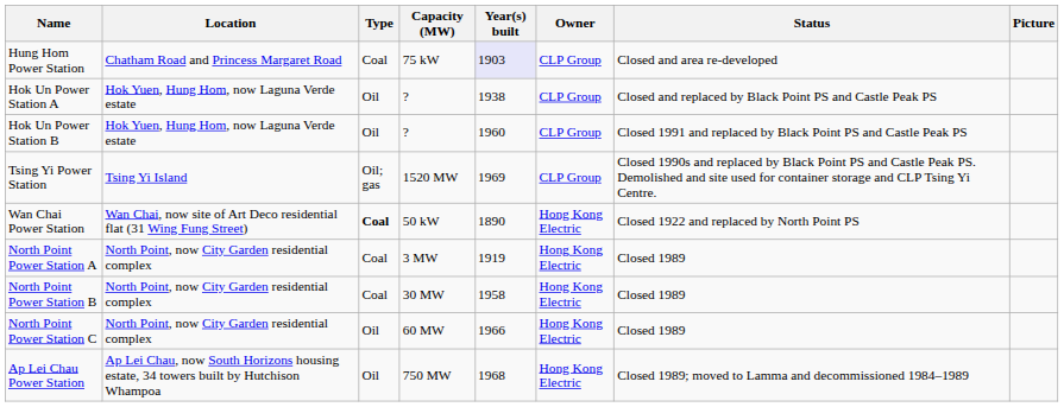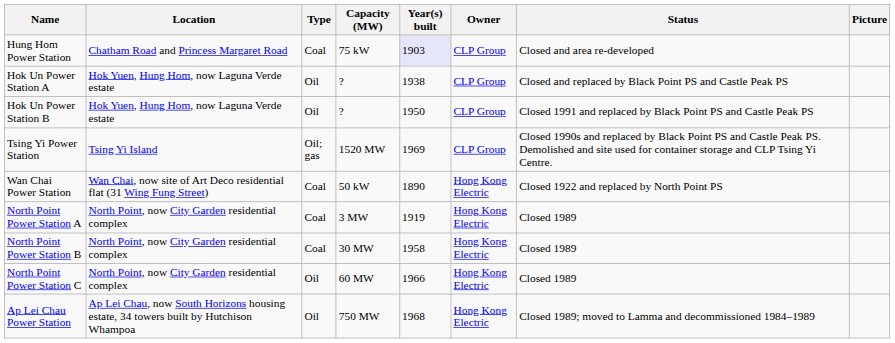 <table class="wikitable sortable">
 <tr>
 <th>Name</th>
 <th>Location</th>
 <th>Type</th>
 <th>Capacity (MW)</th>
 <th>Year(s) built</th>
 <th>Owner</th>
 <th>Status</th>
 <th>Picture</th>
 </tr>
 <tr>
 <td>Hung Hom Power Station</td>
 <td><a href='#'>Chatham Road</a> and <a href='#'>Princess Margaret Road</a></td>
 <td>Coal</td>
 <td>75 kW</td>
 <td style="background: lavender;">1903</td>
 <td><a href='#'>CLP Group</a></td>
 <td>Closed and area re-developed</td>
 <td></td>
 </tr>
 <tr>
 <td>Hok Un Power Station A</td>
 <td><a href='#'>Hok Yuen</a>, <a href='#'>Hung Hom</a>, now Laguna Verde estate</td>
 <td>Oil</td>
 <td>?</td>
 <td>1938</td>
 <td><a href='#'>CLP Group</a></td>
 <td>Closed and replaced by Black Point PS and Castle Peak PS</td>
 <td></td>
 </tr>
 <tr>
 <td>Hok Un Power Station B</td>
 <td><a href='#'>Hok Yuen</a>, <a href='#'>Hung Hom</a>, now Laguna Verde estate</td>
 <td>Oil</td>
 <td>?</td>
-<td>1960</td>
+<td>1950</td>
 <td><a href='#'>CLP Group</a></td>
 <td>Closed 1991 and replaced by Black Point PS and Castle Peak PS</td>
 <td></td>
 </tr>
 <tr>
 <td>Tsing Yi Power Station</td>
 <td><a href='#'>Tsing Yi Island</a></td>
 <td>Oil; gas</td>
 <td>1520 MW</td>
 <td>1969</td>
 <td><a href='#'>CLP Group</a></td>
 <td>Closed 1990s and replaced by Black Point PS and Castle Peak PS. Demolished and site used for container storage and CLP Tsing Yi Centre.</td>
 <td></td>
 </tr>
 <tr>
 <td>Wan Chai Power Station</td>
 <td><a href='#'>Wan Chai</a>, now site of Art Deco residential flat (31 <a href='#'>Wing Fung Street</a>)</td>
-<td><strong>Coal</strong></td>
+<td>Coal</td>
 <td>50 kW</td>
 <td>1890</td>
 <td><a href='#'>Hong Kong Electric</a></td>
 <td>Closed 1922 and replaced by North Point PS</td>
 <td></td>
 </tr>
 <tr>
 <td><a href='#'>North Point Power Station</a> A</td>
 <td><a href='#'>North Point</a>, now <a href='#'>City Garden</a> residential complex</td>
 <td>Coal</td>
 <td>3 MW</td>
 <td>1919</td>
 <td><a href='#'>Hong Kong Electric</a></td>
 <td>Closed 1989</td>
 <td></td>
 </tr>
 <tr>
 <td><a href='#'>North Point Power Station</a> B</td>
 <td><a href='#'>North Point</a>, now <a href='#'>City Garden</a> residential complex</td>
 <td>Coal</td>
 <td>30 MW</td>
 <td>1958</td>
 <td><a href='#'>Hong Kong Electric</a></td>
 <td>Closed 1989</td>
 <td></td>
 </tr>
 <tr>
 <td><a href='#'>North Point Power Station</a> C</td>
 <td><a href='#'>North Point</a>, now <a href='#'>City Garden</a> residential complex</td>
 <td>Oil</td>
 <td>60 MW</td>
 <td>1966</td>
 <td><a href='#'>Hong Kong Electric</a></td>
 <td>Closed 1989</td>
 <td></td>
 </tr>
 <tr>
 <td><a href='#'>Ap Lei Chau Power Station</a></td>
 <td><a href='#'>Ap Lei Chau</a>, now <a href='#'>South Horizons</a> housing estate, 34 towers built by Hutchison Whampoa</td>
 <td>Oil</td>
 <td>750 MW</td>
 <td>1968</td>
 <td><a href='#'>Hong Kong Electric</a></td>
 <td>Closed 1989;  moved to Lamma and decommissioned 1984–1989</td>
 <td></td>
 </tr>
 </table>
